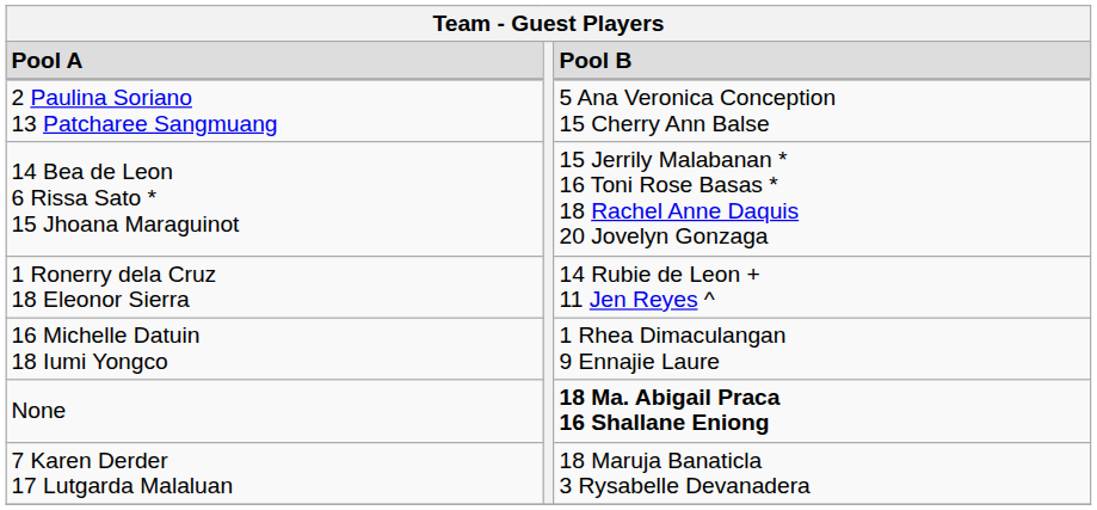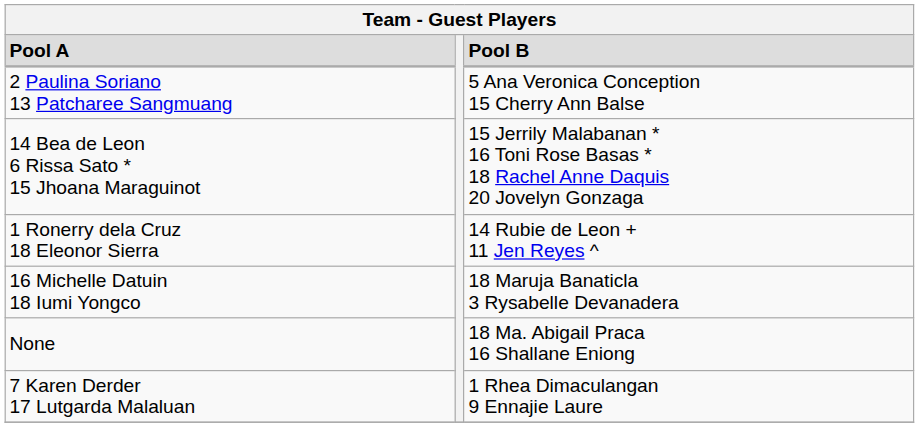 <table class="wikitable" style="margin:1em auto; text-align:left;" width="60%">
 <tr>
 <th colspan="3">Team - Guest Players</th>
 </tr>
 <tr>
 <td style="background:#dddddd; border-bottom: 2px solid #aaaaaa;" width="48%"><strong>Pool A</strong></td>
 <th rowspan="7" width="1%"></th>
 <td style="background:#dddddd; border-bottom: 2px solid #aaaaaa;" width="48%"><strong>Pool B</strong></td>
 </tr>
 <tr>
 <td> 2 <a href='#'>Paulina Soriano</a> <br> 13 <a href='#'>Patcharee Sangmuang</a></td>
 <td> 5 Ana Veronica Conception <br> 15 Cherry Ann Balse</td>
 </tr>
 <tr>
 <td> 14 Bea de Leon <br> 6 Rissa Sato * <br> 15 Jhoana Maraguinot</td>
 <td> 15 Jerrily Malabanan * <br> 16 Toni Rose Basas * <br> 18 <a href='#'>Rachel Anne Daquis</a> <br> 20 Jovelyn Gonzaga</td>
 </tr>
 <tr>
 <td> 1 Ronerry dela Cruz <br> 18 Eleonor Sierra</td>
 <td> 14 Rubie de Leon + <br> 11 <a href='#'>Jen Reyes</a> ^</td>
 </tr>
 <tr>
 <td> 16 Michelle Datuin <br> 18 Iumi Yongco</td>
-<td> 1 Rhea Dimaculangan <br> 9 Ennajie Laure</td>
+<td> 18 Maruja Banaticla <br> 3 Rysabelle Devanadera</td>
 </tr>
 <tr>
 <td> None</td>
-<td><strong> 18 Ma. Abigail Praca <br> 16 Shallane Eniong</strong></td>
+<td> 18 Ma. Abigail Praca <br> 16 Shallane Eniong</td>
 </tr>
 <tr>
 <td> 7 Karen Derder <br> 17 Lutgarda Malaluan</td>
-<td> 18 Maruja Banaticla <br> 3 Rysabelle Devanadera</td>
+<td> 1 Rhea Dimaculangan <br> 9 Ennajie Laure</td>
 </tr>
 <tr>
 </tr>
 </table>
